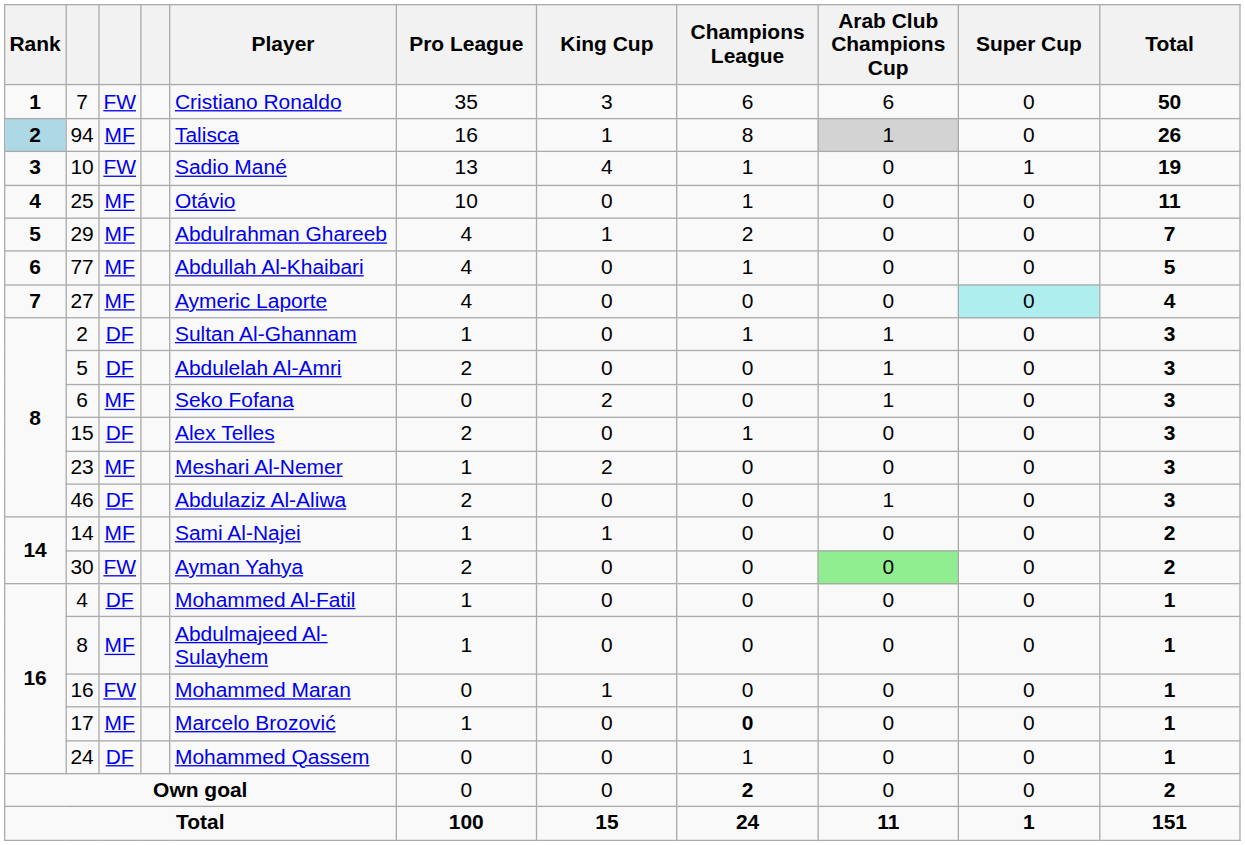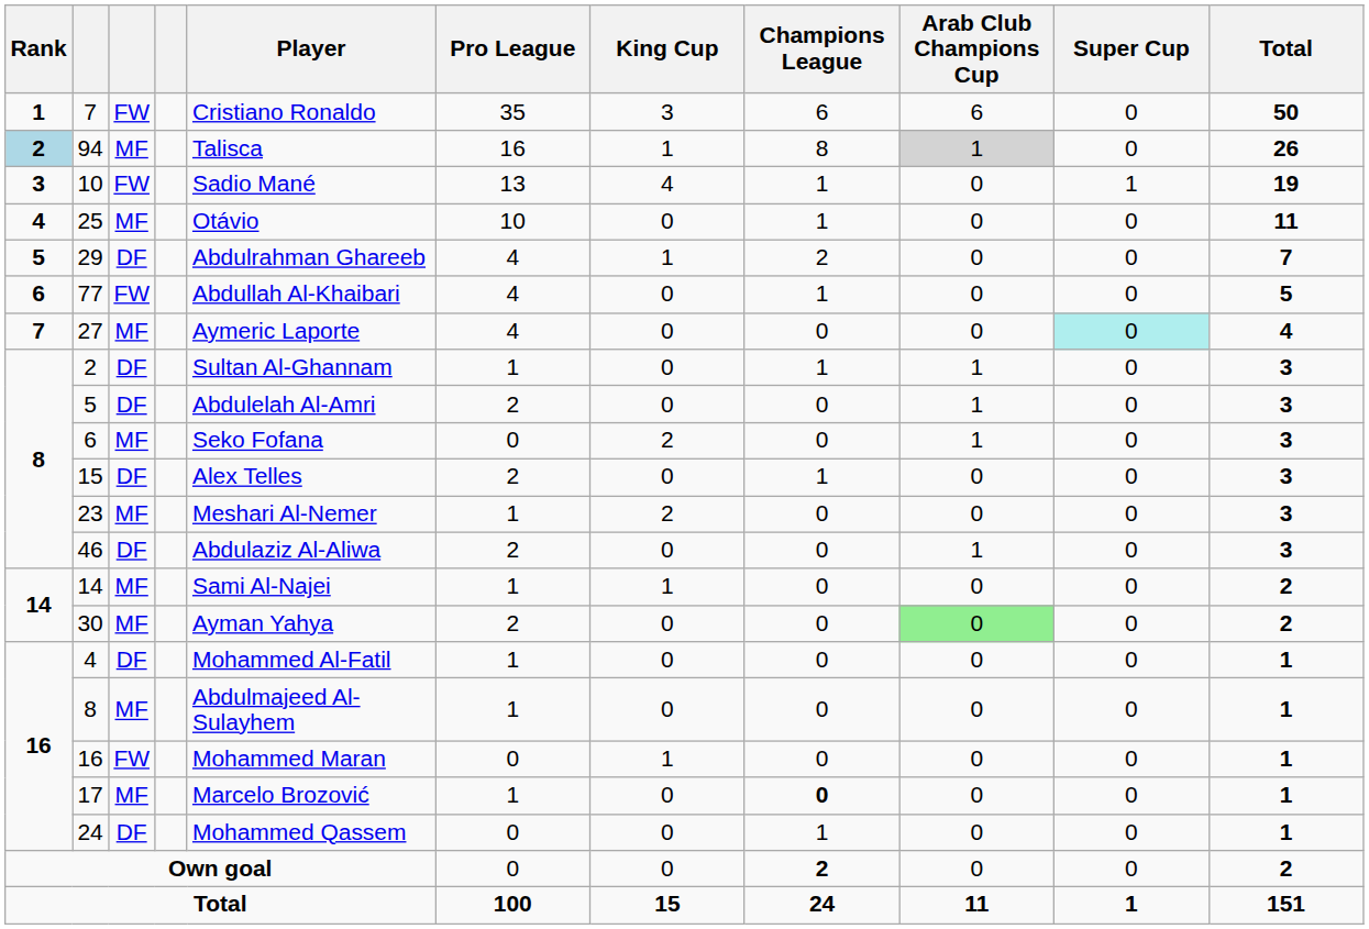 <table class="wikitable" style="text-align:center">
 <tr>
 <th width=15>Rank</th>
 <th width=15></th>
 <th width=15></th>
 <th width=15></th>
 <th width=165>Player</th>
 <th width=100>Pro League</th>
 <th width=100>King Cup</th>
 <th width=100>Champions League</th>
 <th width=100>Arab Club Champions Cup</th>
 <th width=100>Super Cup</th>
 <th width=100>Total</th>
 </tr>
 <tr>
 <td><strong>1</strong></td>
 <td>7</td>
 <td><a href='#'>FW</a></td>
 <td></td>
 <td align=left><a href='#'>Cristiano Ronaldo</a></td>
 <td>35</td>
 <td>3</td>
 <td>6</td>
 <td>6</td>
 <td>0</td>
 <td><strong>50</strong></td>
 </tr>
 <tr>
 <td style="background: lightblue;"><strong>2</strong></td>
 <td>94</td>
 <td><a href='#'>MF</a></td>
 <td></td>
 <td align=left><a href='#'>Talisca</a></td>
 <td>16</td>
 <td>1</td>
 <td>8</td>
 <td style="background: lightgrey;">1</td>
 <td>0</td>
 <td><strong>26</strong></td>
 </tr>
 <tr>
 <td><strong>3</strong></td>
 <td>10</td>
 <td><a href='#'>FW</a></td>
 <td></td>
 <td align=left><a href='#'>Sadio Mané</a></td>
 <td>13</td>
 <td>4</td>
 <td>1</td>
 <td>0</td>
 <td>1</td>
 <td><strong>19</strong></td>
 </tr>
 <tr>
 <td><strong>4</strong></td>
 <td>25</td>
 <td><a href='#'>MF</a></td>
 <td></td>
 <td align=left><a href='#'>Otávio</a></td>
 <td>10</td>
 <td>0</td>
 <td>1</td>
 <td>0</td>
 <td>0</td>
 <td><strong>11</strong></td>
 </tr>
 <tr>
 <td><strong>5</strong></td>
 <td>29</td>
-<td><a href='#'>MF</a></td>
+<td><a href='#'>DF</a></td>
 <td></td>
 <td align=left><a href='#'>Abdulrahman Ghareeb</a></td>
 <td>4</td>
 <td>1</td>
 <td>2</td>
 <td>0</td>
 <td>0</td>
 <td><strong>7</strong></td>
 </tr>
 <tr>
 <td><strong>6</strong></td>
 <td>77</td>
-<td><a href='#'>MF</a></td>
+<td><a href='#'>FW</a></td>
 <td></td>
 <td align=left><a href='#'>Abdullah Al-Khaibari</a></td>
 <td>4</td>
 <td>0</td>
 <td>1</td>
 <td>0</td>
 <td>0</td>
 <td><strong>5</strong></td>
 </tr>
 <tr>
 <td><strong>7</strong></td>
 <td>27</td>
 <td><a href='#'>MF</a></td>
 <td></td>
 <td align=left><a href='#'>Aymeric Laporte</a></td>
 <td>4</td>
 <td>0</td>
 <td>0</td>
 <td>0</td>
 <td style="background: paleturquoise;">0</td>
 <td><strong>4</strong></td>
 </tr>
 <tr>
 <td rowspan=6><strong>8</strong></td>
 <td>2</td>
 <td><a href='#'>DF</a></td>
 <td></td>
 <td align=left><a href='#'>Sultan Al-Ghannam</a></td>
 <td>1</td>
 <td>0</td>
 <td>1</td>
 <td>1</td>
 <td>0</td>
 <td><strong>3</strong></td>
 </tr>
 <tr>
 <td>5</td>
 <td><a href='#'>DF</a></td>
 <td></td>
 <td align=left><a href='#'>Abdulelah Al-Amri</a></td>
 <td>2</td>
 <td>0</td>
 <td>0</td>
 <td>1</td>
 <td>0</td>
 <td><strong>3</strong></td>
 </tr>
 <tr>
 <td>6</td>
 <td><a href='#'>MF</a></td>
 <td></td>
 <td align=left><a href='#'>Seko Fofana</a></td>
 <td>0</td>
 <td>2</td>
 <td>0</td>
 <td>1</td>
 <td>0</td>
 <td><strong>3</strong></td>
 </tr>
 <tr>
 <td>15</td>
 <td><a href='#'>DF</a></td>
 <td></td>
 <td align=left><a href='#'>Alex Telles</a></td>
 <td>2</td>
 <td>0</td>
 <td>1</td>
 <td>0</td>
 <td>0</td>
 <td><strong>3</strong></td>
 </tr>
 <tr>
 <td>23</td>
 <td><a href='#'>MF</a></td>
 <td></td>
 <td align="left"><a href='#'>Meshari Al-Nemer</a></td>
 <td>1</td>
 <td>2</td>
 <td>0</td>
 <td>0</td>
 <td>0</td>
 <td><strong>3</strong></td>
 </tr>
 <tr>
 <td>46</td>
 <td><a href='#'>DF</a></td>
 <td></td>
 <td align=left><a href='#'>Abdulaziz Al-Aliwa</a></td>
 <td>2</td>
 <td>0</td>
 <td>0</td>
 <td>1</td>
 <td>0</td>
 <td><strong>3</strong></td>
 </tr>
 <tr>
 <td rowspan="2"><strong>14</strong></td>
 <td>14</td>
 <td><a href='#'>MF</a></td>
 <td></td>
 <td align=left><a href='#'>Sami Al-Najei</a></td>
 <td>1</td>
 <td>1</td>
 <td>0</td>
 <td>0</td>
 <td>0</td>
 <td><strong>2</strong></td>
 </tr>
 <tr>
 <td>30</td>
-<td><a href='#'>FW</a></td>
+<td><a href='#'>MF</a></td>
 <td></td>
 <td align=left><a href='#'>Ayman Yahya</a></td>
 <td>2</td>
 <td>0</td>
 <td>0</td>
 <td style="background: lightgreen;">0</td>
 <td>0</td>
 <td><strong>2</strong></td>
 </tr>
 <tr>
 <td rowspan="5"><strong>16</strong></td>
 <td>4</td>
 <td><a href='#'>DF</a></td>
 <td></td>
 <td align="left"><a href='#'>Mohammed Al-Fatil</a></td>
 <td>1</td>
 <td>0</td>
 <td>0</td>
 <td>0</td>
 <td>0</td>
 <td><strong>1</strong></td>
 </tr>
 <tr>
 <td>8</td>
 <td><a href='#'>MF</a></td>
 <td></td>
 <td align=left><a href='#'>Abdulmajeed Al-Sulayhem</a></td>
 <td>1</td>
 <td>0</td>
 <td>0</td>
 <td>0</td>
 <td>0</td>
 <td><strong>1</strong></td>
 </tr>
 <tr>
 <td>16</td>
 <td><a href='#'>FW</a></td>
 <td></td>
 <td align=left><a href='#'>Mohammed Maran</a></td>
 <td>0</td>
 <td>1</td>
 <td>0</td>
 <td>0</td>
 <td>0</td>
 <td><strong>1</strong></td>
 </tr>
 <tr>
 <td>17</td>
 <td><a href='#'>MF</a></td>
 <td></td>
 <td align=left><a href='#'>Marcelo Brozović</a></td>
 <td>1</td>
 <td>0</td>
 <td><strong>0</strong></td>
 <td>0</td>
 <td>0</td>
 <td><strong>1</strong></td>
 </tr>
 <tr>
 <td>24</td>
 <td><a href='#'>DF</a></td>
 <td></td>
 <td align=left><a href='#'>Mohammed Qassem</a></td>
 <td>0</td>
 <td>0</td>
 <td>1</td>
 <td>0</td>
 <td>0</td>
 <td><strong>1</strong></td>
 </tr>
 <tr>
 <td colspan=5><strong>Own goal</strong></td>
 <td>0</td>
 <td>0</td>
 <td><strong>2</strong></td>
 <td>0</td>
 <td>0</td>
 <td><strong>2</strong></td>
 </tr>
 <tr>
 <td colspan=5><strong>Total</strong></td>
 <td><strong>100</strong></td>
 <td><strong>15</strong></td>
 <td><strong>24</strong></td>
 <td><strong>11</strong></td>
 <td><strong>1</strong></td>
 <td><strong>151</strong></td>
 </tr>
 </table>
